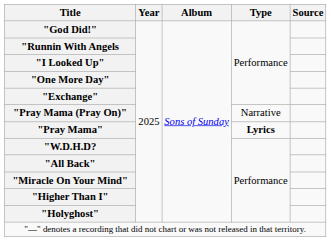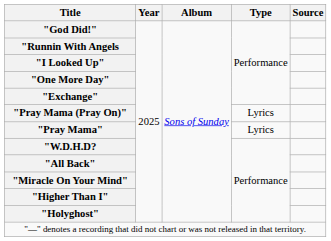 <table class="wikitable plainrowheaders" style="text-align:center;">
 <tr>
 <th scope="col" style="width:12em;">Title</th>
 <th>Year</th>
 <th>Album</th>
 <th>Type</th>
 <th>Source</th>
 </tr>
 <tr>
 <th scope="row">"God Did!"</th>
 <td rowspan="12">2025</td>
 <td rowspan="12"><em><a href='#'>Sons of Sunday</a></em></td>
 <td rowspan="5">Performance</td>
 <td></td>
 </tr>
 <tr>
 <th scope="row">"Runnin With Angels</th>
 <td></td>
 </tr>
 <tr>
 <th scope="row">"I Looked Up"</th>
 <td></td>
 </tr>
 <tr>
 <th scope="row">"One More Day"</th>
 <td></td>
 </tr>
 <tr>
 <th scope="row">"Exchange"</th>
 <td></td>
 </tr>
 <tr>
 <th scope="row">"Pray Mama (Pray On)"</th>
-<td>Narrative</td>
+<td>Lyrics</td>
 <td></td>
 </tr>
 <tr>
 <th scope="row">"Pray Mama"</th>
-<td><strong>Lyrics</strong></td>
+<td>Lyrics</td>
 <td></td>
 </tr>
 <tr>
 <th scope="row">"W.D.H.D?</th>
 <td rowspan="5">Performance</td>
 <td></td>
 </tr>
 <tr>
 <th scope="row">"All Back"</th>
 <td></td>
 </tr>
 <tr>
 <th scope="row">"Miracle On Your Mind"</th>
 <td></td>
 </tr>
 <tr>
 <th scope="row">"Higher Than I"</th>
 <td></td>
 </tr>
 <tr>
 <th scope="row">"Holyghost"</th>
 <td></td>
 </tr>
 <tr>
 <td colspan="10" style="font-size:85%">"—" denotes a recording that did not chart or was not released in that territory.</td>
 </tr>
 </table>
